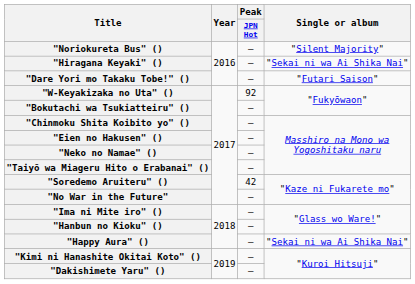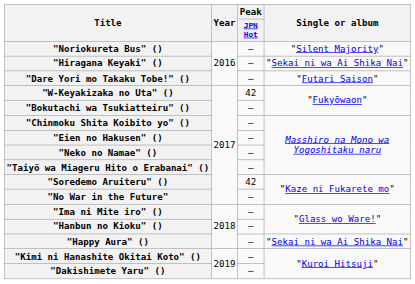 <table class="wikitable plainrowheaders" style="text-align:center;">
 <tr>
 <th scope="col" rowspan="2">Title</th>
 <th scope="col" rowspan="2">Year</th>
 <th scope="col" colspan="1">Peak</th>
 <th scope="col" rowspan="2">Single or album</th>
 </tr>
 <tr>
 <th style="width:2.7em;font-size:85%;"><a href='#'>JPN<br>Hot</a><br></th>
 </tr>
 <tr>
 <th scope="row">"Noriokureta Bus" ()</th>
 <td rowspan="3">2016</td>
 <td>—</td>
 <td>"<a href='#'>Silent Majority</a>"</td>
 </tr>
 <tr>
 <th scope="row">"Hiragana Keyaki" ()</th>
 <td>—</td>
 <td>"<a href='#'>Sekai ni wa Ai Shika Nai</a>"</td>
 </tr>
 <tr>
 <th scope="row">"Dare Yori mo Takaku Tobe!" ()</th>
 <td>—</td>
 <td>"<a href='#'>Futari Saison</a>"</td>
 </tr>
 <tr>
 <th scope="row">"W-Keyakizaka no Uta" ()</th>
 <td rowspan="8">2017</td>
-<td>92</td>
+<td>42</td>
 <td rowspan="2">"<a href='#'>Fukyōwaon</a>"</td>
 </tr>
 <tr>
 <th scope="row">"Bokutachi wa Tsukiatteiru" ()</th>
 <td>—</td>
 </tr>
 <tr>
 <th scope="row">"Chinmoku Shita Koibito yo" ()</th>
 <td>—</td>
 <td rowspan="4"><em><a href='#'>Masshiro na Mono wa<br>Yogoshitaku naru</a></em></td>
 </tr>
 <tr>
 <th scope="row">"Eien no Hakusen" ()</th>
 <td>—</td>
 </tr>
 <tr>
 <th scope="row">"Neko no Namae" ()</th>
 <td>—</td>
 </tr>
 <tr>
 <th scope="row">"Taiyō wa Miageru Hito o Erabanai" ()</th>
 <td>—</td>
 </tr>
 <tr>
 <th scope="row">"Soredemo Aruiteru" ()</th>
 <td>42</td>
 <td rowspan="2">"<a href='#'>Kaze ni Fukarete mo</a>"</td>
 </tr>
 <tr>
 <th scope="row">"No War in the Future"</th>
 <td>—</td>
 </tr>
 <tr>
 <th scope="row">"Ima ni Mite iro" ()</th>
 <td rowspan="3">2018</td>
 <td>—</td>
 <td rowspan="2">"<a href='#'>Glass wo Ware!</a>"</td>
 </tr>
 <tr>
 <th scope="row">"Hanbun no Kioku" ()</th>
 <td>—</td>
 </tr>
 <tr>
 <th scope="row">"Happy Aura" ()</th>
 <td>—</td>
 <td>"<a href='#'>Sekai ni wa Ai Shika Nai</a>"</td>
 </tr>
 <tr>
 <th scope="row">"Kimi ni Hanashite Okitai Koto" ()</th>
 <td rowspan="2">2019</td>
 <td>—</td>
 <td rowspan="2">"<a href='#'>Kuroi Hitsuji</a>"</td>
 </tr>
 <tr>
 <th scope="row">"Dakishimete Yaru" ()</th>
 <td>—</td>
 </tr>
 </table>
